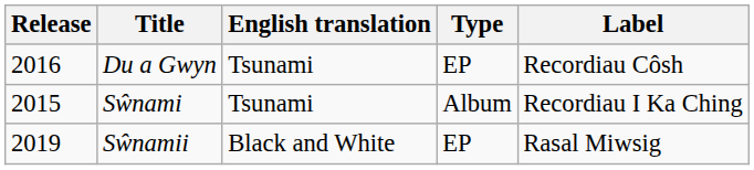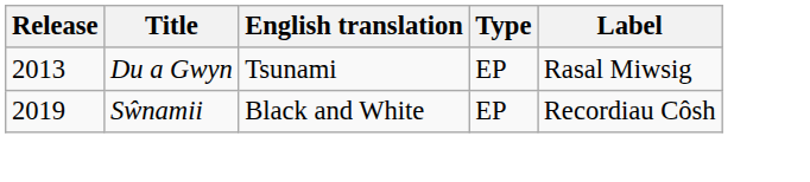 <table class="wikitable">
 <tr>
 <th>Release</th>
 <th>Title</th>
 <th>English translation</th>
 <th>Type</th>
 <th>Label</th>
 </tr>
 <tr>
-<td>2016</td>
+<td>2013</td>
 <td><em>Du a Gwyn</em></td>
 <td>Tsunami</td>
 <td>EP</td>
-<td>Recordiau Côsh</td>
-</tr>
-<tr>
-<td>2015</td>
-<td><em>Sŵnami</em></td>
-<td>Tsunami</td>
-<td>Album</td>
-<td>Recordiau I Ka Ching</td>
+<td>Rasal Miwsig</td>
 </tr>
 <tr>
 <td>2019</td>
 <td><em>Sŵnamii</em></td>
 <td>Black and White</td>
 <td>EP</td>
-<td>Rasal Miwsig</td>
+<td>Recordiau Côsh</td>
 </tr>
 </table>
